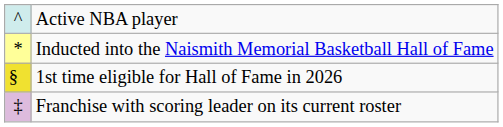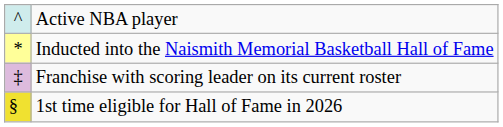 <table class="wikitable">
 <tr>
 <td style="background:#CFECEC; width:1em" align="center">^</td>
 <td>Active NBA player</td>
 </tr>
 <tr>
 <td style="background:#FFFF99; width:1em" align="center">*</td>
 <td>Inducted into the <a href='#'>Naismith Memorial Basketball Hall of Fame</a></td>
 </tr>
 <tr>
+<td style="background:#DDBBDD; width:1em" align="center">‡</td>
+<td>Franchise with scoring leader on its current roster</td>
+</tr>
+<tr>
 <td style="background:#F0E130; width:1em">§</td>
 <td>1st time eligible for Hall of Fame in 2026</td>
 </tr>
-<tr>
-<td style="background:#DDBBDD; width:1em" align="center">‡</td>
-<td>Franchise with scoring leader on its current roster</td>
-</tr>
 </table>
